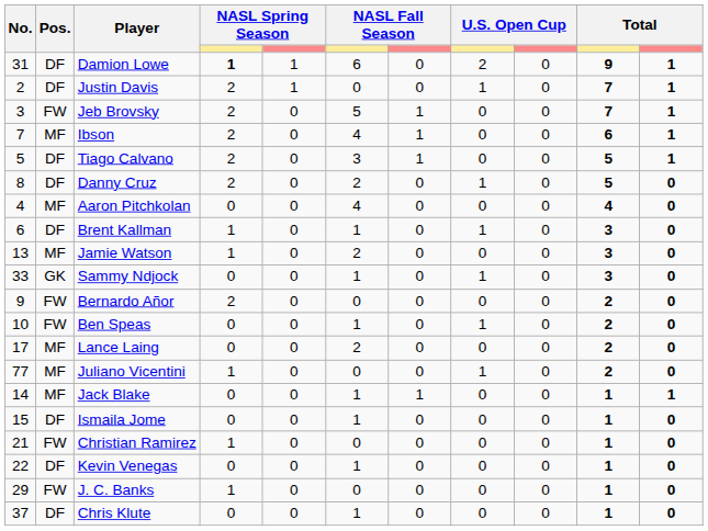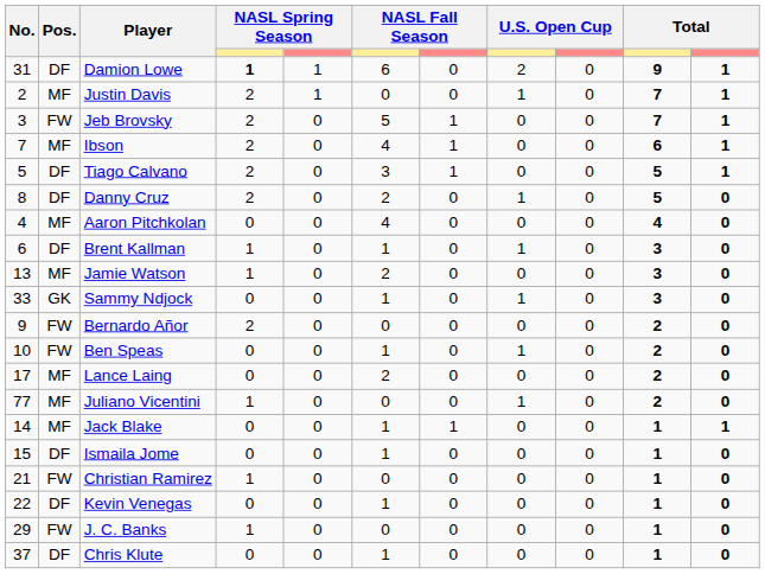 <table class="wikitable sortable" style="text-align: center;">
 <tr>
 <th rowspan="2">No.</th>
 <th rowspan="2">Pos.</th>
 <th rowspan="2">Player</th>
 <th colspan="2"><a href='#'>NASL Spring Season</a></th>
 <th colspan="2"><a href='#'>NASL Fall Season</a></th>
 <th colspan="2"><a href='#'>U.S. Open Cup</a></th>
 <th colspan="2"><strong>Total</strong></th>
 </tr>
 <tr>
 <th style="width:60px; background:#fe9;"></th>
 <th style="width:60px; background:#ff8888;"></th>
 <th style="width:60px; background:#fe9;"></th>
 <th style="width:60px; background:#ff8888;"></th>
 <th style="width:60px; background:#fe9;"></th>
 <th style="width:60px; background:#ff8888;"></th>
 <th style="width:60px; background:#fe9;"></th>
 <th style="width:60px; background:#ff8888;"></th>
 </tr>
 <tr>
 <td>31</td>
 <td>DF</td>
 <td align=left> <a href='#'>Damion Lowe</a></td>
 <td><strong>1</strong></td>
 <td>1</td>
 <td>6</td>
 <td>0</td>
 <td>2</td>
 <td>0</td>
 <td><strong>9</strong></td>
 <td><strong>1</strong></td>
 </tr>
 <tr>
 <td>2</td>
-<td>DF</td>
+<td>MF</td>
 <td align=left> <a href='#'>Justin Davis</a></td>
 <td>2</td>
 <td>1</td>
 <td>0</td>
 <td>0</td>
 <td>1</td>
 <td>0</td>
 <td><strong>7</strong></td>
 <td><strong>1</strong></td>
 </tr>
 <tr>
 <td>3</td>
 <td>FW</td>
 <td align=left> <a href='#'>Jeb Brovsky</a></td>
 <td>2</td>
 <td>0</td>
 <td>5</td>
 <td>1</td>
 <td>0</td>
 <td>0</td>
 <td><strong>7</strong></td>
 <td><strong>1</strong></td>
 </tr>
 <tr>
 <td>7</td>
 <td>MF</td>
 <td align=left> <a href='#'>Ibson</a></td>
 <td>2</td>
 <td>0</td>
 <td>4</td>
 <td>1</td>
 <td>0</td>
 <td>0</td>
 <td><strong>6</strong></td>
 <td><strong>1</strong></td>
 </tr>
 <tr>
 <td>5</td>
 <td>DF</td>
 <td align=left> <a href='#'>Tiago Calvano</a></td>
 <td>2</td>
 <td>0</td>
 <td>3</td>
 <td>1</td>
 <td>0</td>
 <td>0</td>
 <td><strong>5</strong></td>
 <td><strong>1</strong></td>
 </tr>
 <tr>
 <td>8</td>
 <td>DF</td>
 <td align=left> <a href='#'>Danny Cruz</a></td>
 <td>2</td>
 <td>0</td>
 <td>2</td>
 <td>0</td>
 <td>1</td>
 <td>0</td>
 <td><strong>5</strong></td>
 <td><strong>0</strong></td>
 </tr>
 <tr>
 <td>4</td>
 <td>MF</td>
 <td align=left> <a href='#'>Aaron Pitchkolan</a></td>
 <td>0</td>
 <td>0</td>
 <td>4</td>
 <td>0</td>
 <td>0</td>
 <td>0</td>
 <td><strong>4</strong></td>
 <td><strong>0</strong></td>
 </tr>
 <tr>
 <td>6</td>
 <td>DF</td>
 <td align=left> <a href='#'>Brent Kallman</a></td>
 <td>1</td>
 <td>0</td>
 <td>1</td>
 <td>0</td>
 <td>1</td>
 <td>0</td>
 <td><strong>3</strong></td>
 <td><strong>0</strong></td>
 </tr>
 <tr>
 <td>13</td>
 <td>MF</td>
 <td align=left> <a href='#'>Jamie Watson</a></td>
 <td>1</td>
 <td>0</td>
 <td>2</td>
 <td>0</td>
 <td>0</td>
 <td>0</td>
 <td><strong>3</strong></td>
 <td><strong>0</strong></td>
 </tr>
 <tr>
 <td>33</td>
 <td>GK</td>
 <td align=left> <a href='#'>Sammy Ndjock</a></td>
 <td>0</td>
 <td>0</td>
 <td>1</td>
 <td>0</td>
 <td>1</td>
 <td>0</td>
 <td><strong>3</strong></td>
 <td><strong>0</strong></td>
 </tr>
 <tr>
 <td>9</td>
 <td>FW</td>
 <td align=left> <a href='#'>Bernardo Añor</a></td>
 <td>2</td>
 <td>0</td>
 <td>0</td>
 <td>0</td>
 <td>0</td>
 <td>0</td>
 <td><strong>2</strong></td>
 <td><strong>0</strong></td>
 </tr>
 <tr>
 <td>10</td>
 <td>FW</td>
 <td align=left> <a href='#'>Ben Speas</a></td>
 <td>0</td>
 <td>0</td>
 <td>1</td>
 <td>0</td>
 <td>1</td>
 <td>0</td>
 <td><strong>2</strong></td>
 <td><strong>0</strong></td>
 </tr>
 <tr>
 <td>17</td>
 <td>MF</td>
 <td align=left> <a href='#'>Lance Laing</a></td>
 <td>0</td>
 <td>0</td>
 <td>2</td>
 <td>0</td>
 <td>0</td>
 <td>0</td>
 <td><strong>2</strong></td>
 <td><strong>0</strong></td>
 </tr>
 <tr>
 <td>77</td>
 <td>MF</td>
 <td align=left> <a href='#'>Juliano Vicentini</a></td>
 <td>1</td>
 <td>0</td>
 <td>0</td>
 <td>0</td>
 <td>1</td>
 <td>0</td>
 <td><strong>2</strong></td>
 <td><strong>0</strong></td>
 </tr>
 <tr>
 <td>14</td>
 <td>MF</td>
 <td align=left> <a href='#'>Jack Blake</a></td>
 <td>0</td>
 <td>0</td>
 <td>1</td>
 <td>1</td>
 <td>0</td>
 <td>0</td>
 <td><strong>1</strong></td>
 <td><strong>1</strong></td>
 </tr>
 <tr>
 <td>15</td>
 <td>DF</td>
 <td align=left> <a href='#'>Ismaila Jome</a></td>
 <td>0</td>
 <td>0</td>
 <td>1</td>
 <td>0</td>
 <td>0</td>
 <td>0</td>
 <td><strong>1</strong></td>
 <td><strong>0</strong></td>
 </tr>
 <tr>
 <td>21</td>
 <td>FW</td>
 <td align=left> <a href='#'>Christian Ramirez</a></td>
 <td>1</td>
 <td>0</td>
 <td>0</td>
 <td>0</td>
 <td>0</td>
 <td>0</td>
 <td><strong>1</strong></td>
 <td><strong>0</strong></td>
 </tr>
 <tr>
 <td>22</td>
 <td>DF</td>
 <td align=left> <a href='#'>Kevin Venegas</a></td>
 <td>0</td>
 <td>0</td>
 <td>1</td>
 <td>0</td>
 <td>0</td>
 <td>0</td>
 <td><strong>1</strong></td>
 <td><strong>0</strong></td>
 </tr>
 <tr>
 <td>29</td>
 <td>FW</td>
 <td align=left> <a href='#'>J. C. Banks</a></td>
 <td>1</td>
 <td>0</td>
 <td>0</td>
 <td>0</td>
 <td>0</td>
 <td>0</td>
 <td><strong>1</strong></td>
 <td><strong>0</strong></td>
 </tr>
 <tr>
 <td>37</td>
 <td>DF</td>
 <td align=left> <a href='#'>Chris Klute</a></td>
 <td>0</td>
 <td>0</td>
 <td>1</td>
 <td>0</td>
 <td>0</td>
 <td>0</td>
 <td><strong>1</strong></td>
 <td><strong>0</strong></td>
 </tr>
 </table>
